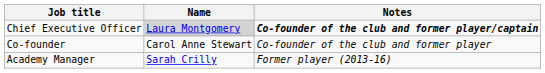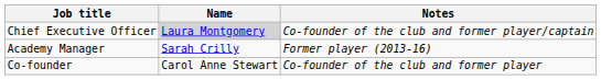 <table class="wikitable">
 <tr>
 <th>Job title</th>
 <th>Name</th>
 <th>Notes</th>
 </tr>
 <tr>
 <td>Chief Executive Officer</td>
 <td style="background: lightgrey;"> <a href='#'>Laura Montgomery</a></td>
-<td><strong><em>Co-founder of the club and former player/captain</em></strong></td>
+<td><em>Co-founder of the club and former player/captain</em></td>
+</tr>
+<tr>
+<td>Academy Manager</td>
+<td> <a href='#'>Sarah Crilly</a></td>
+<td><em>Former player (2013-16)</em></td>
 </tr>
 <tr>
 <td>Co-founder</td>
 <td> Carol Anne Stewart</td>
 <td><em>Co-founder of the club and former player</em></td>
 </tr>
-<tr>
-<td>Academy Manager</td>
-<td> <a href='#'>Sarah Crilly</a></td>
-<td><em>Former player (2013-16)</em></td>
-</tr>
 </table>
